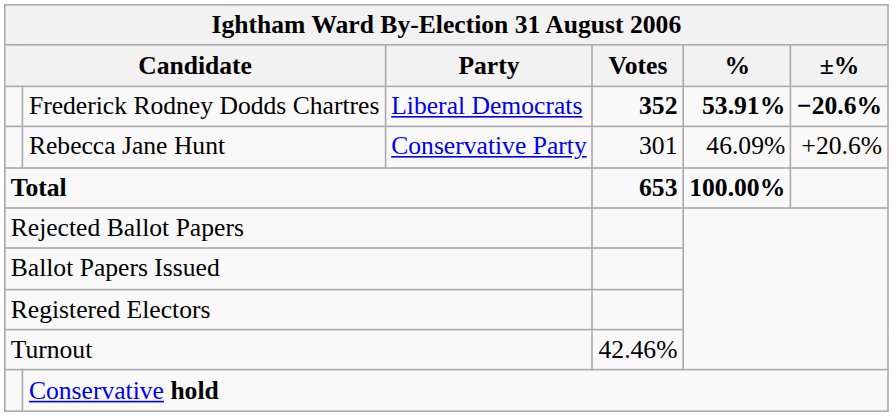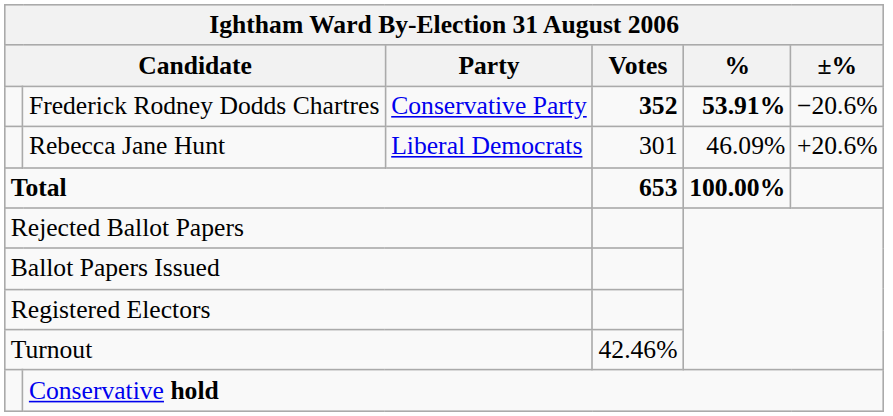 <table class="wikitable" border="1" style="text-align:right; font-size:100%">
 <tr>
 <th align=center colspan=6>Ightham Ward By-Election 31 August 2006</th>
 </tr>
 <tr>
 <th align=left colspan=2>Candidate</th>
 <th align=left>Party</th>
 <th align=center>Votes</th>
 <th align=center>%</th>
 <th align=center>±%</th>
 </tr>
 <tr>
 <td bgcolor=> </td>
 <td align=left>Frederick Rodney Dodds Chartres</td>
-<td align=left><a href='#'>Liberal Democrats</a></td>
+<td align=left><a href='#'>Conservative Party</a></td>
 <td><strong>352</strong></td>
 <td><strong>53.91%</strong></td>
-<td><strong>−20.6%</strong></td>
+<td>−20.6%</td>
 </tr>
 <tr>
 <td bgcolor=> </td>
 <td align=left>Rebecca Jane Hunt</td>
-<td align=left><a href='#'>Conservative Party</a></td>
+<td align=left><a href='#'>Liberal Democrats</a></td>
 <td>301</td>
 <td>46.09%</td>
 <td>+20.6%</td>
 </tr>
 <tr>
 <td align=left colspan=3><strong>Total</strong></td>
 <td><strong>653</strong></td>
 <td><strong>100.00%</strong></td>
 <td></td>
 </tr>
 <tr>
 <td align=left colspan=3>Rejected Ballot Papers</td>
 <td></td>
 <td rowspan=4 colspan=2></td>
 </tr>
 <tr>
 <td align=left colspan=3>Ballot Papers Issued</td>
 <td></td>
 </tr>
 <tr>
 <td align=left colspan=3>Registered Electors</td>
 <td></td>
 </tr>
 <tr>
 <td align=left colspan=3>Turnout</td>
 <td>42.46%</td>
 </tr>
 <tr>
 <td bgcolor=> </td>
 <td align=left colspan=6><a href='#'>Conservative</a> <strong>hold</strong></td>
 </tr>
 </table>
